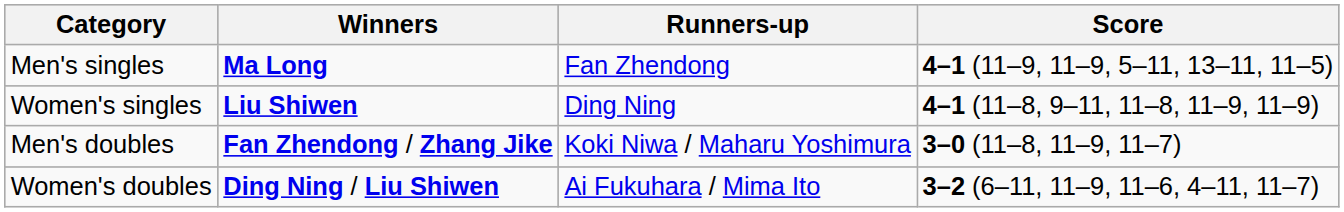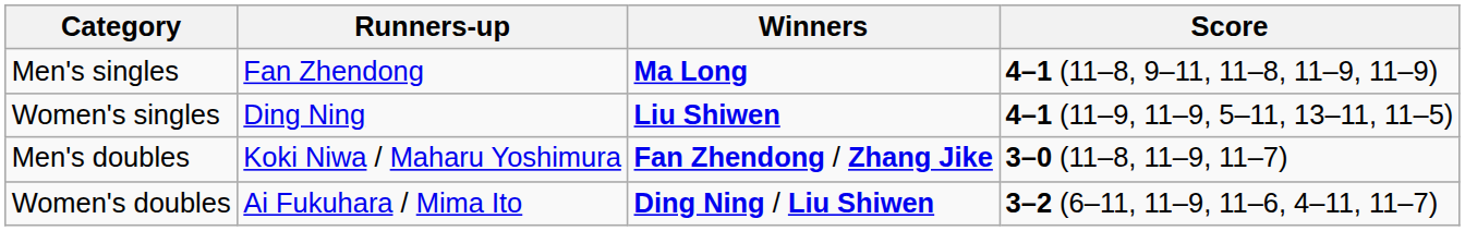 <table class=wikitable style="white-space:nowrap;">
 <tr>
 <th>Category</th>
+<th>Runners-up</th>
 <th>Winners</th>
-<th>Runners-up</th>
 <th>Score</th>
 </tr>
 <tr>
 <td>Men's singles</td>
+<td> <a href='#'>Fan Zhendong</a></td>
 <td> <strong><a href='#'>Ma Long</a></strong></td>
-<td> <a href='#'>Fan Zhendong</a></td>
+<td><strong>4–1</strong> (11–8, 9–11, 11–8, 11–9, 11–9)</td>
+</tr>
+<tr>
+<td>Women's singles</td>
+<td> <a href='#'>Ding Ning</a></td>
+<td> <strong><a href='#'>Liu Shiwen</a></strong></td>
 <td><strong>4–1</strong> (11–9, 11–9, 5–11, 13–11, 11–5)</td>
 </tr>
 <tr>
-<td>Women's singles</td>
-<td> <strong><a href='#'>Liu Shiwen</a></strong></td>
-<td> <a href='#'>Ding Ning</a></td>
-<td><strong>4–1</strong> (11–8, 9–11, 11–8, 11–9, 11–9)</td>
-</tr>
-<tr>
 <td>Men's doubles</td>
+<td> <a href='#'>Koki Niwa</a> / <a href='#'>Maharu Yoshimura</a></td>
 <td> <strong><a href='#'>Fan Zhendong</a></strong> / <strong><a href='#'>Zhang Jike</a></strong></td>
-<td> <a href='#'>Koki Niwa</a> / <a href='#'>Maharu Yoshimura</a></td>
 <td><strong>3–0</strong> (11–8, 11–9, 11–7)</td>
 </tr>
 <tr>
 <td>Women's doubles</td>
+<td> <a href='#'>Ai Fukuhara</a> / <a href='#'>Mima Ito</a></td>
 <td> <strong><a href='#'>Ding Ning</a></strong> / <strong><a href='#'>Liu Shiwen</a></strong></td>
-<td> <a href='#'>Ai Fukuhara</a> / <a href='#'>Mima Ito</a></td>
 <td><strong>3–2</strong> (6–11, 11–9, 11–6, 4–11, 11–7)</td>
 </tr>
 </table>
